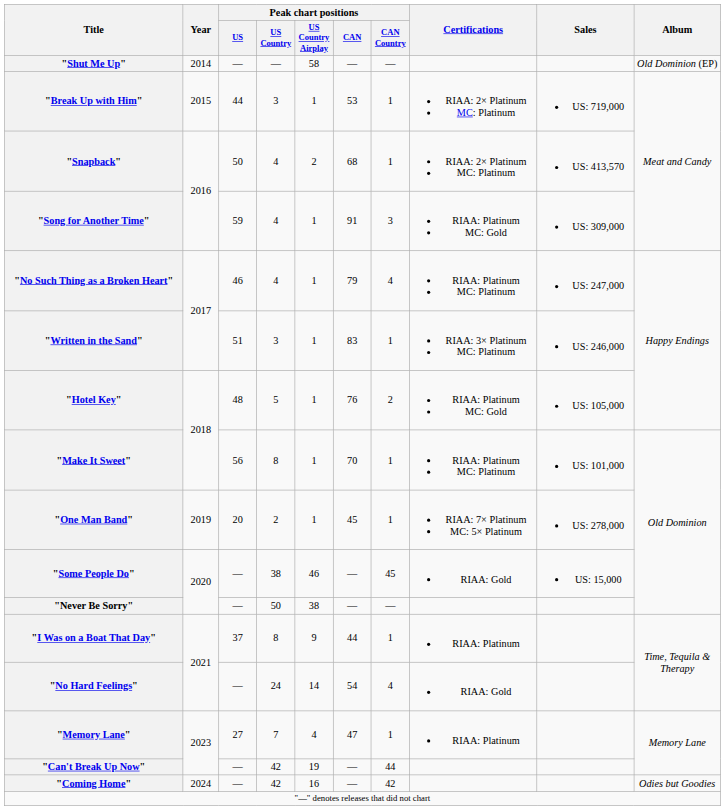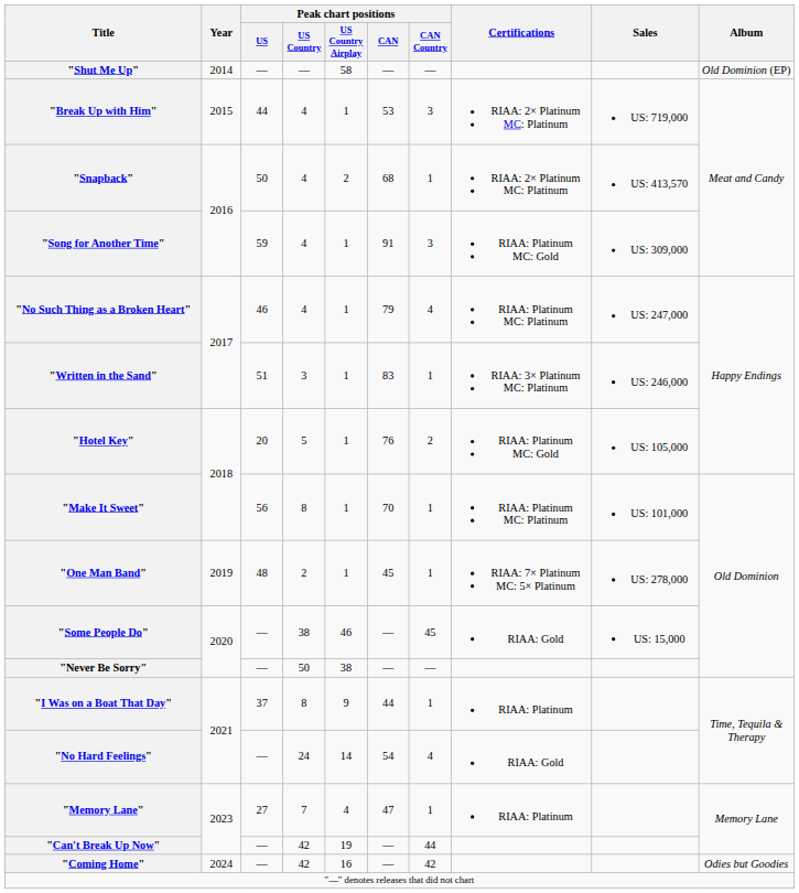 <table class="wikitable plainrowheaders" style="text-align:center;">
 <tr>
 <th scope="col" rowspan="2" style="width:17em;">Title</th>
 <th scope="col" rowspan="2" style="width:3em;">Year</th>
 <th scope="col" colspan="5">Peak chart positions</th>
 <th scope="col" rowspan="2" style="width:12em;"><a href='#'>Certifications</a><br></th>
 <th scope="col" rowspan="2" style="width:9em;">Sales</th>
 <th scope="col" rowspan="2" style="width:8em;">Album</th>
 </tr>
 <tr style="font-size:smaller;">
 <th scope="col" style="width:4em;"><a href='#'>US</a><br></th>
 <th scope="col" style="width:4em;"><a href='#'>US Country</a><br></th>
 <th scope="col" style="width:4em;"><a href='#'>US Country Airplay</a><br></th>
 <th scope="col" style="width:4em;"><a href='#'>CAN</a><br></th>
 <th scope="col" style="width:4em;"><a href='#'>CAN Country</a><br></th>
 </tr>
 <tr>
 <th scope="row">"<a href='#'>Shut Me Up</a>"</th>
 <td>2014</td>
 <td>—</td>
 <td>—</td>
 <td>58</td>
 <td>—</td>
 <td>—</td>
 <td></td>
 <td></td>
 <td><em>Old Dominion</em> (EP)</td>
 </tr>
 <tr>
 <th scope="row">"<a href='#'>Break Up with Him</a>"</th>
 <td>2015</td>
 <td>44</td>
-<td>3</td>
+<td>4</td>
 <td>1</td>
 <td>53</td>
-<td>1</td>
+<td>3</td>
 <td><br><ul><li>RIAA: 2× Platinum</li><li><a href='#'>MC</a>: Platinum</li></ul></td>
 <td><br><ul><li>US: 719,000</li></ul></td>
 <td rowspan="3"><em>Meat and Candy</em></td>
 </tr>
 <tr>
 <th scope="row">"<a href='#'>Snapback</a>"</th>
 <td rowspan="2">2016</td>
 <td>50</td>
 <td>4</td>
 <td>2</td>
 <td>68</td>
 <td>1</td>
 <td><br><ul><li>RIAA: 2× Platinum</li><li>MC: Platinum</li></ul></td>
 <td><br><ul><li>US: 413,570</li></ul></td>
 </tr>
 <tr>
 <th scope="row">"<a href='#'>Song for Another Time</a>"</th>
 <td>59</td>
 <td>4</td>
 <td>1</td>
 <td>91</td>
 <td>3</td>
 <td><br><ul><li>RIAA: Platinum</li><li>MC: Gold</li></ul></td>
 <td><br><ul><li>US: 309,000</li></ul></td>
 </tr>
 <tr>
 <th scope="row">"<a href='#'>No Such Thing as a Broken Heart</a>"</th>
 <td rowspan="2">2017</td>
 <td>46</td>
 <td>4</td>
 <td>1</td>
 <td>79</td>
 <td>4</td>
 <td><br><ul><li>RIAA: Platinum</li><li>MC: Platinum</li></ul></td>
 <td><br><ul><li>US: 247,000</li></ul></td>
 <td rowspan="3"><em>Happy Endings</em></td>
 </tr>
 <tr>
 <th scope="row">"<a href='#'>Written in the Sand</a>"</th>
 <td>51</td>
 <td>3</td>
 <td>1</td>
 <td>83</td>
 <td>1</td>
 <td><br><ul><li>RIAA: 3× Platinum</li><li>MC: Platinum</li></ul></td>
 <td><br><ul><li>US: 246,000</li></ul></td>
 </tr>
 <tr>
 <th scope="row">"<a href='#'>Hotel Key</a>"</th>
 <td rowspan="2">2018</td>
-<td>48</td>
+<td>20</td>
 <td>5</td>
 <td>1</td>
 <td>76</td>
 <td>2</td>
 <td><br><ul><li>RIAA: Platinum</li><li>MC: Gold</li></ul></td>
 <td><br><ul><li>US: 105,000</li></ul></td>
 </tr>
 <tr>
 <th scope="row">"<a href='#'>Make It Sweet</a>"</th>
 <td>56</td>
 <td>8</td>
 <td>1</td>
 <td>70</td>
 <td>1</td>
 <td><br><ul><li>RIAA: Platinum</li><li>MC: Platinum</li></ul></td>
 <td><br><ul><li>US: 101,000</li></ul></td>
 <td rowspan="4"><em>Old Dominion</em></td>
 </tr>
 <tr>
 <th scope="row">"<a href='#'>One Man Band</a>"</th>
 <td>2019</td>
-<td>20</td>
+<td>48</td>
 <td>2</td>
 <td>1</td>
 <td>45</td>
 <td>1</td>
 <td><br><ul><li>RIAA: 7× Platinum</li><li>MC: 5× Platinum</li></ul></td>
 <td><br><ul><li>US: 278,000</li></ul></td>
 </tr>
 <tr>
 <th scope="row">"<a href='#'>Some People Do</a>"</th>
 <td rowspan="2">2020</td>
 <td>—</td>
 <td>38</td>
 <td>46</td>
 <td>—</td>
 <td>45</td>
 <td><br><ul><li>RIAA: Gold</li></ul></td>
 <td><br><ul><li>US: 15,000</li></ul></td>
 </tr>
 <tr>
 <th scope="row">"Never Be Sorry"</th>
 <td>—</td>
 <td>50</td>
 <td>38</td>
 <td>—</td>
 <td>—</td>
 <td></td>
 <td></td>
 </tr>
 <tr>
 <th scope="row">"<a href='#'>I Was on a Boat That Day</a>"</th>
 <td rowspan="2">2021</td>
 <td>37</td>
 <td>8</td>
 <td>9</td>
 <td>44</td>
 <td>1</td>
 <td><br><ul><li>RIAA: Platinum</li></ul></td>
 <td></td>
 <td rowspan="2"><em>Time, Tequila & Therapy</em></td>
 </tr>
 <tr>
 <th scope="row">"<a href='#'>No Hard Feelings</a>"</th>
 <td>—</td>
 <td>24</td>
 <td>14</td>
 <td>54</td>
 <td>4</td>
 <td><br><ul><li>RIAA: Gold</li></ul></td>
 <td></td>
 </tr>
 <tr>
 <th scope="row">"<a href='#'>Memory Lane</a>"</th>
 <td rowspan="2">2023</td>
 <td>27</td>
 <td>7</td>
 <td>4</td>
 <td>47</td>
 <td>1</td>
 <td><br><ul><li>RIAA: Platinum</li></ul></td>
 <td></td>
 <td rowspan="2"><em>Memory Lane</em></td>
 </tr>
 <tr>
 <th scope="row">"<a href='#'>Can't Break Up Now</a>"<br></th>
 <td>—</td>
 <td>42</td>
 <td>19</td>
 <td>—</td>
 <td>44</td>
 <td></td>
 <td></td>
 </tr>
 <tr>
 <th scope="row">"<a href='#'>Coming Home</a>"</th>
 <td>2024</td>
 <td>—</td>
 <td>42</td>
 <td>16</td>
 <td>—</td>
 <td>42</td>
 <td></td>
 <td></td>
 <td><em>Odies but Goodies</em></td>
 </tr>
 <tr>
 <td colspan="10" style="font-size:85%">"—" denotes releases that did not chart</td>
 </tr>
 </table>
